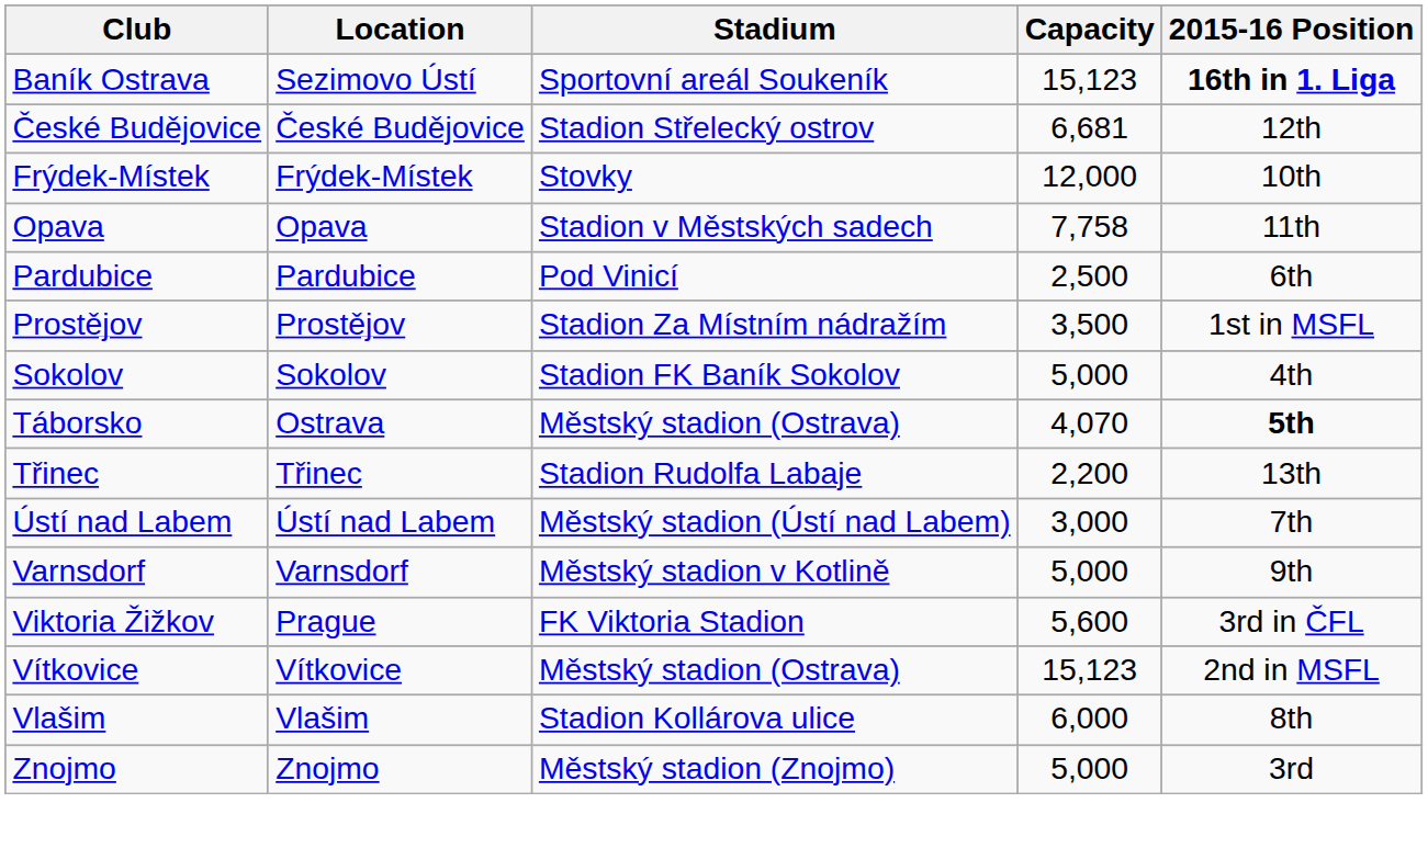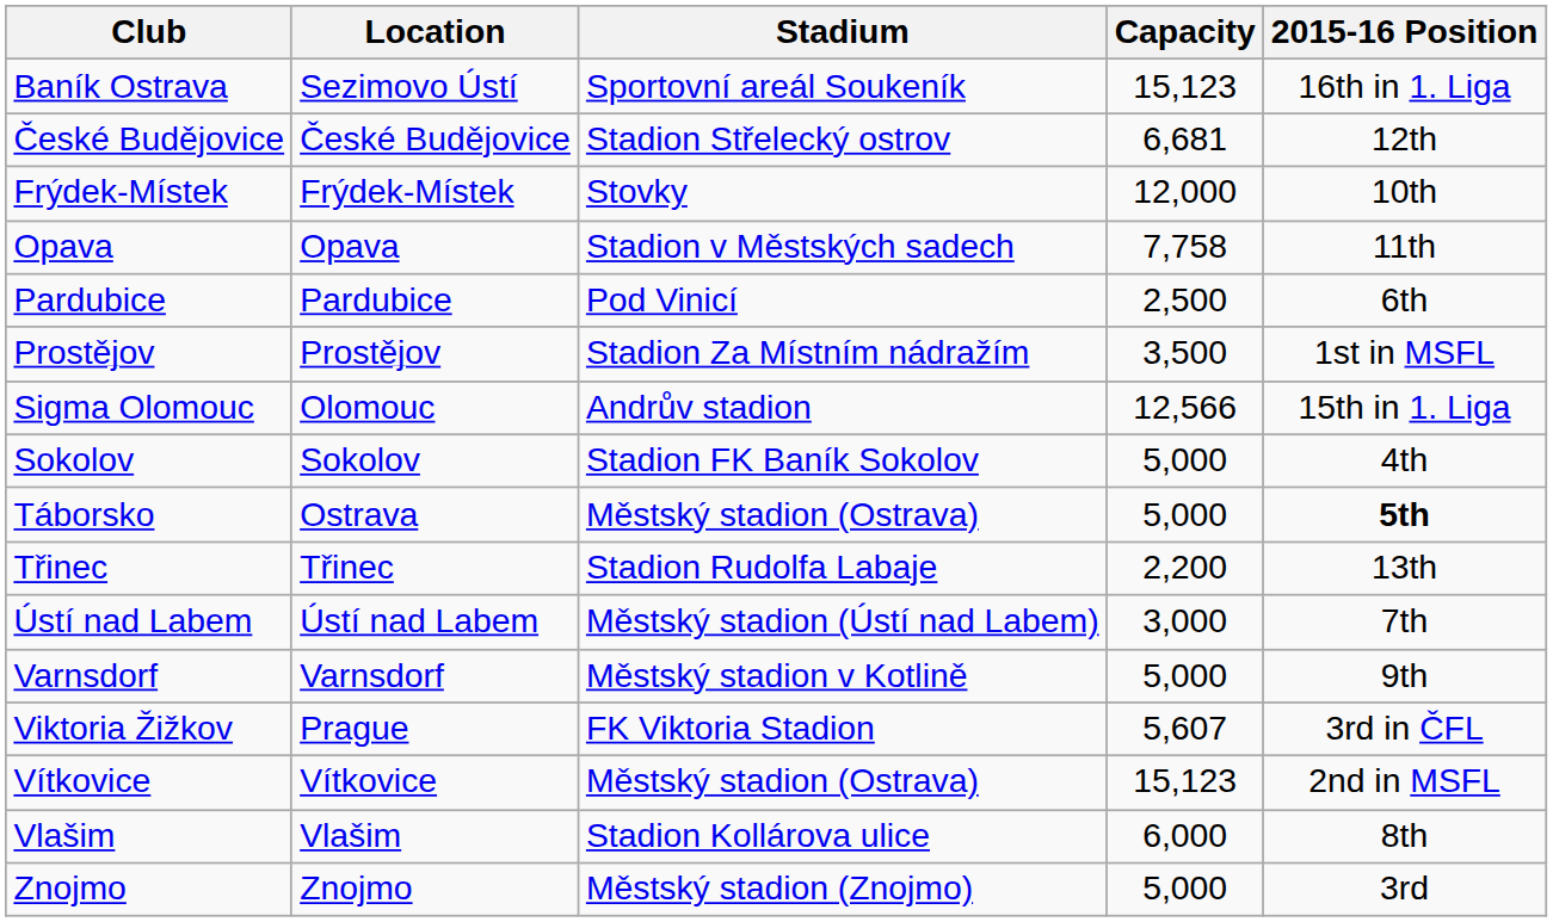 <table class="wikitable sortable">
 <tr>
 <th>Club</th>
 <th>Location</th>
 <th>Stadium</th>
 <th>Capacity</th>
 <th>2015-16 Position</th>
 </tr>
 <tr>
 <td><a href='#'>Baník Ostrava</a></td>
 <td><a href='#'>Sezimovo Ústí</a></td>
 <td><a href='#'>Sportovní areál Soukeník</a></td>
 <td align="center">15,123</td>
-<td align="center"><strong>16th in <a href='#'>1. Liga</a></strong></td>
+<td align="center">16th in <a href='#'>1. Liga</a></td>
 </tr>
 <tr>
 <td><a href='#'>České Budějovice</a></td>
 <td><a href='#'>České Budějovice</a></td>
 <td><a href='#'>Stadion Střelecký ostrov</a></td>
 <td align="center">6,681</td>
 <td align="center">12th</td>
 </tr>
 <tr>
 <td><a href='#'>Frýdek-Místek</a></td>
 <td><a href='#'>Frýdek-Místek</a></td>
 <td><a href='#'>Stovky</a></td>
 <td align="center">12,000</td>
 <td align="center">10th</td>
 </tr>
 <tr>
 <td><a href='#'>Opava</a></td>
 <td><a href='#'>Opava</a></td>
 <td><a href='#'>Stadion v Městských sadech</a></td>
 <td align="center">7,758</td>
 <td align="center">11th</td>
 </tr>
 <tr>
 <td><a href='#'>Pardubice</a></td>
 <td><a href='#'>Pardubice</a></td>
 <td><a href='#'>Pod Vinicí</a></td>
 <td align="center">2,500</td>
 <td align="center">6th</td>
 </tr>
 <tr>
 <td><a href='#'>Prostějov</a></td>
 <td><a href='#'>Prostějov</a></td>
 <td><a href='#'>Stadion Za Místním nádražím</a></td>
 <td align="center">3,500</td>
 <td align="center">1st in <a href='#'>MSFL</a></td>
 </tr>
 <tr>
+<td><a href='#'>Sigma Olomouc</a></td>
+<td><a href='#'>Olomouc</a></td>
+<td><a href='#'>Andrův stadion</a></td>
+<td align="center">12,566</td>
+<td align="center">15th in <a href='#'>1. Liga</a></td>
+</tr>
+<tr>
 <td><a href='#'>Sokolov</a></td>
 <td><a href='#'>Sokolov</a></td>
 <td><a href='#'>Stadion FK Baník Sokolov</a></td>
 <td align="center">5,000</td>
 <td align="center">4th</td>
 </tr>
 <tr>
 <td><a href='#'>Táborsko</a></td>
 <td><a href='#'>Ostrava</a></td>
 <td><a href='#'>Městský stadion (Ostrava)</a></td>
-<td align="center">4,070</td>
+<td align="center">5,000</td>
 <td align="center"><strong>5th</strong></td>
 </tr>
 <tr>
 <td><a href='#'>Třinec</a></td>
 <td><a href='#'>Třinec</a></td>
 <td><a href='#'>Stadion Rudolfa Labaje</a></td>
 <td align="center">2,200</td>
 <td align="center">13th</td>
 </tr>
 <tr>
 <td><a href='#'>Ústí nad Labem</a></td>
 <td><a href='#'>Ústí nad Labem</a></td>
 <td><a href='#'>Městský stadion (Ústí nad Labem)</a></td>
 <td align="center">3,000</td>
 <td align="center">7th</td>
 </tr>
 <tr>
 <td><a href='#'>Varnsdorf</a></td>
 <td><a href='#'>Varnsdorf</a></td>
 <td><a href='#'>Městský stadion v Kotlině</a></td>
 <td align="center">5,000</td>
 <td align="center">9th</td>
 </tr>
 <tr>
 <td><a href='#'>Viktoria Žižkov</a></td>
 <td><a href='#'>Prague</a></td>
 <td><a href='#'>FK Viktoria Stadion</a></td>
-<td align="center">5,600</td>
+<td align="center">5,607</td>
 <td align="center">3rd in <a href='#'>ČFL</a></td>
 </tr>
 <tr>
 <td><a href='#'>Vítkovice</a></td>
 <td><a href='#'>Vítkovice</a></td>
 <td><a href='#'>Městský stadion (Ostrava)</a></td>
 <td align="center">15,123</td>
 <td align="center">2nd in <a href='#'>MSFL</a></td>
 </tr>
 <tr>
 <td><a href='#'>Vlašim</a></td>
 <td><a href='#'>Vlašim</a></td>
 <td><a href='#'>Stadion Kollárova ulice</a></td>
 <td align="center">6,000</td>
 <td align="center">8th</td>
 </tr>
 <tr>
 <td><a href='#'>Znojmo</a></td>
 <td><a href='#'>Znojmo</a></td>
 <td><a href='#'>Městský stadion (Znojmo)</a></td>
 <td align="center">5,000</td>
 <td align="center">3rd</td>
 </tr>
 </table>
